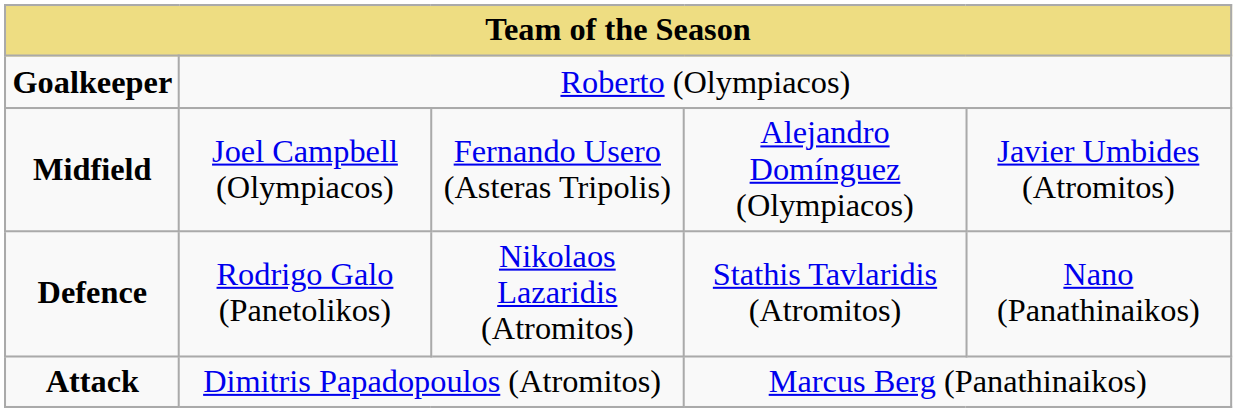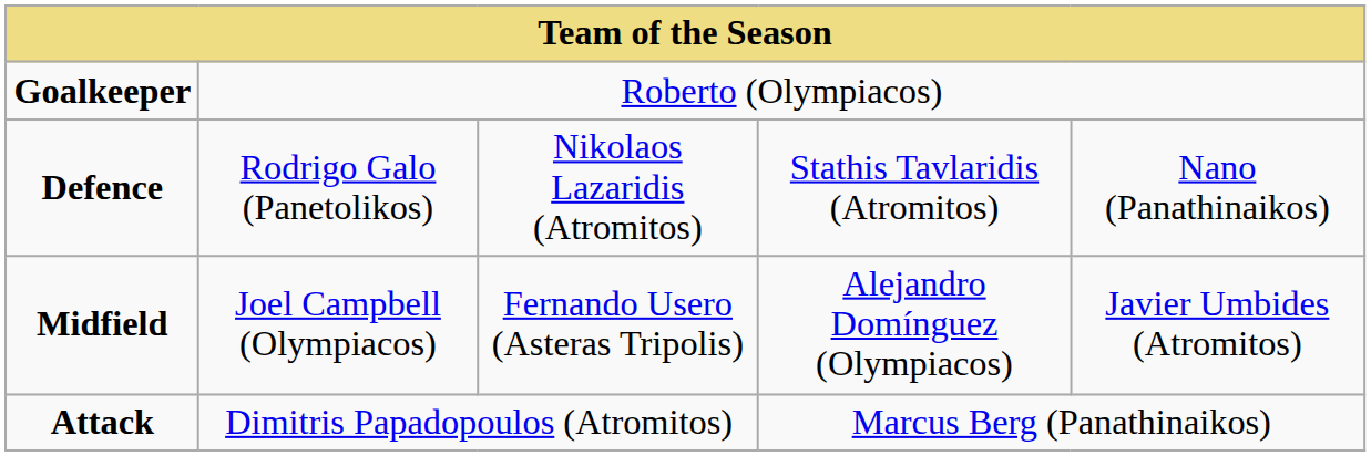 <table class="wikitable" style="text-align:center">
 <tr>
 <th colspan="5" style="background-color: #eedd82">Team of the Season</th>
 </tr>
 <tr>
 <td><strong>Goalkeeper</strong></td>
 <td colspan="4"> <a href='#'>Roberto</a> (Olympiacos)</td>
 </tr>
 <tr>
+<td><strong>Defence</strong></td>
+<td> <a href='#'>Rodrigo Galo</a> (Panetolikos)</td>
+<td> <a href='#'>Nikolaos Lazaridis</a> (Atromitos)</td>
+<td> <a href='#'>Stathis Tavlaridis</a> (Atromitos)</td>
+<td> <a href='#'>Nano</a> (Panathinaikos)</td>
+</tr>
+<tr>
 <td><strong>Midfield</strong></td>
 <td> <a href='#'>Joel Campbell</a> (Olympiacos)</td>
 <td> <a href='#'>Fernando Usero</a> (Asteras Tripolis)</td>
 <td> <a href='#'>Alejandro Domínguez</a> (Olympiacos)</td>
 <td> <a href='#'>Javier Umbides</a> (Atromitos)</td>
 </tr>
 <tr>
-<td><strong>Defence</strong></td>
-<td> <a href='#'>Rodrigo Galo</a> (Panetolikos)</td>
-<td> <a href='#'>Nikolaos Lazaridis</a> (Atromitos)</td>
-<td> <a href='#'>Stathis Tavlaridis</a> (Atromitos)</td>
-<td> <a href='#'>Nano</a> (Panathinaikos)</td>
-</tr>
-<tr>
 <td><strong>Attack</strong></td>
 <td colspan="2"> <a href='#'>Dimitris Papadopoulos</a> (Atromitos)</td>
 <td colspan="2"> <a href='#'>Marcus Berg</a> (Panathinaikos)</td>
 </tr>
 </table>
